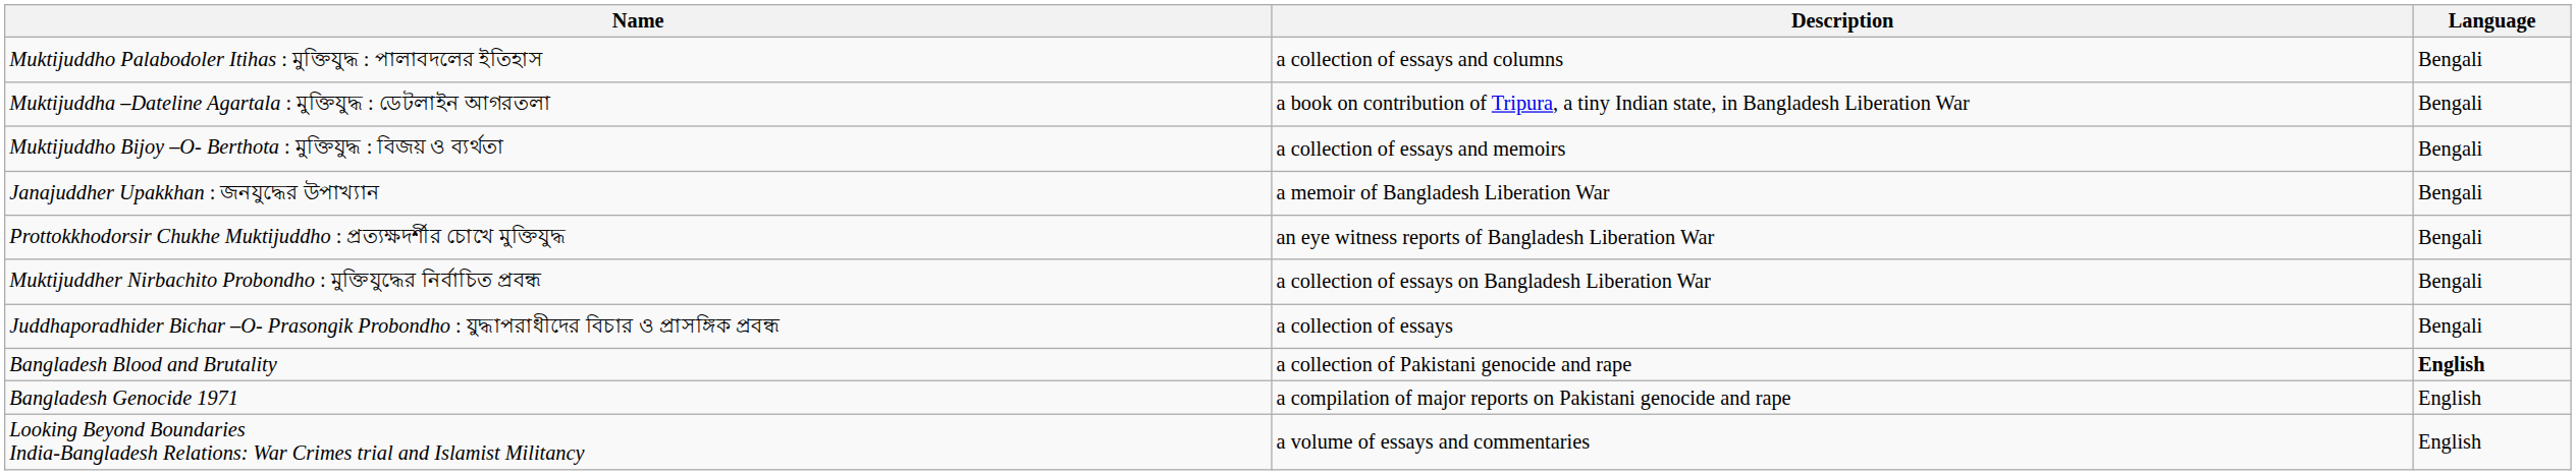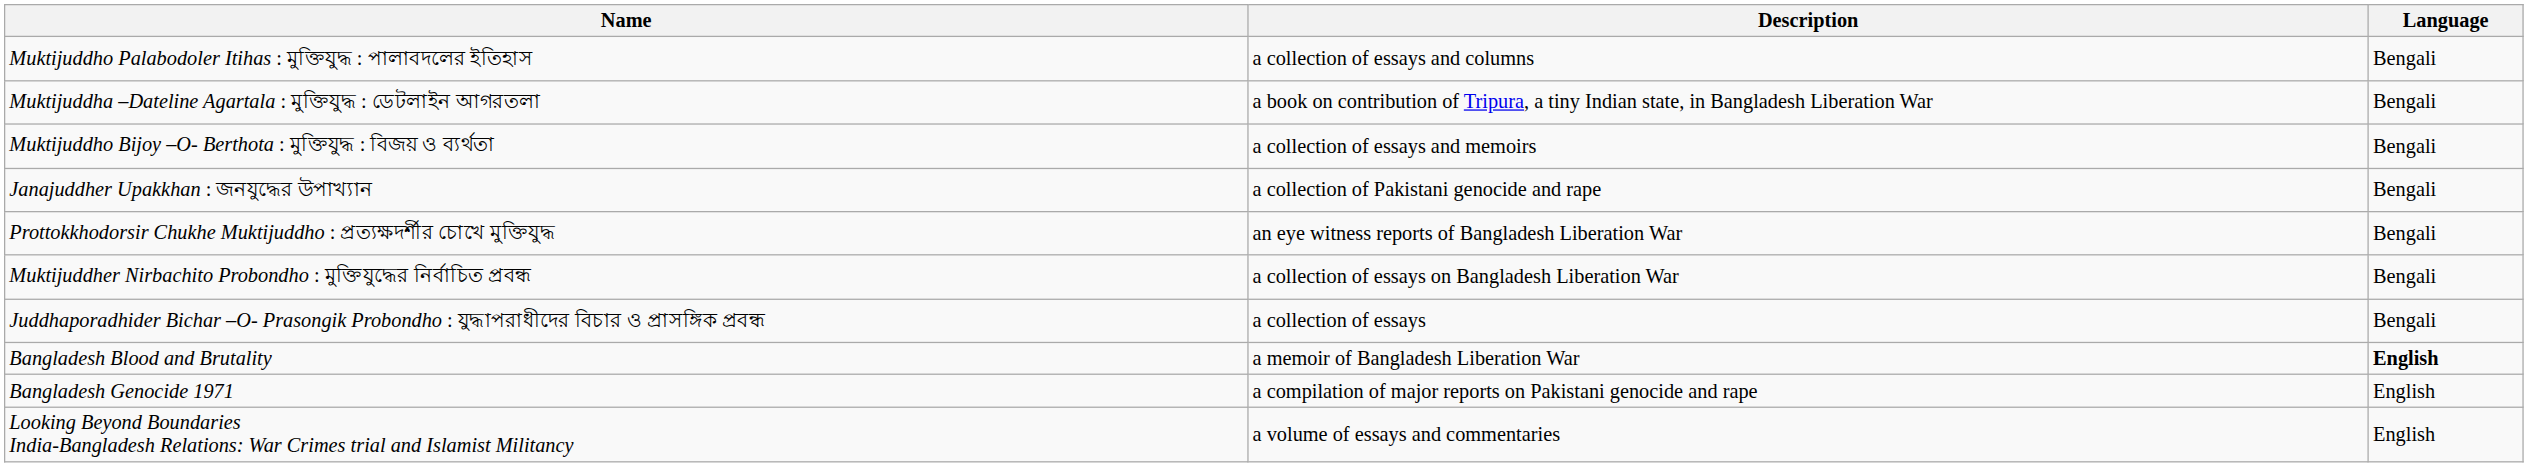 <table class="wikitable sortable" width="100%">
 <tr>
 <th>Name</th>
 <th>Description</th>
 <th>Language</th>
 </tr>
 <tr>
 <td><em>Muktijuddho Palabodoler Itihas</em> : মুক্তিযুদ্ধ : পালাবদলের ইতিহাস</td>
 <td>a collection of essays and columns</td>
 <td>Bengali</td>
 </tr>
 <tr>
 <td><em>Muktijuddha –Dateline Agartala</em> : মুক্তিযুদ্ধ : ডেটলাইন আগরতলা</td>
 <td>a book on contribution of <a href='#'>Tripura</a>, a tiny Indian state, in Bangladesh Liberation War</td>
 <td>Bengali</td>
 </tr>
 <tr>
 <td><em>Muktijuddho Bijoy –O- Berthota</em> : মুক্তিযুদ্ধ : বিজয় ও ব্যর্থতা</td>
 <td>a collection of essays and memoirs</td>
 <td>Bengali</td>
 </tr>
 <tr>
 <td><em>Janajuddher Upakkhan</em> : জনযুদ্ধের উপাখ্যান</td>
-<td>a memoir of Bangladesh Liberation War</td>
+<td>a collection of Pakistani genocide and rape</td>
 <td>Bengali</td>
 </tr>
 <tr>
 <td><em>Prottokkhodorsir Chukhe Muktijuddho</em> : প্রত্যক্ষদর্শীর চোখে মুক্তিযুদ্ধ</td>
 <td>an eye witness reports of Bangladesh Liberation War</td>
 <td>Bengali</td>
 </tr>
 <tr>
 <td><em>Muktijuddher Nirbachito Probondho</em> : মুক্তিযুদ্ধের নির্বাচিত প্রবন্ধ</td>
 <td>a collection of essays on Bangladesh Liberation War</td>
 <td>Bengali</td>
 </tr>
 <tr>
 <td><em>Juddhaporadhider Bichar –O- Prasongik Probondho</em> : যুদ্ধাপরাধীদের বিচার ও প্রাসঙ্গিক প্রবন্ধ</td>
 <td>a collection of essays</td>
 <td>Bengali</td>
 </tr>
 <tr>
 <td><em>Bangladesh Blood and Brutality</em> </td>
-<td>a collection of Pakistani genocide and rape</td>
+<td>a memoir of Bangladesh Liberation War</td>
 <td><strong>English</strong></td>
 </tr>
 <tr>
 <td><em>Bangladesh Genocide 1971</em></td>
 <td>a compilation of major reports on Pakistani genocide and rape</td>
 <td>English</td>
 </tr>
 <tr>
 <td><em>Looking Beyond Boundaries <br> India-Bangladesh Relations: War Crimes trial and Islamist Militancy</em></td>
 <td>a volume of essays and commentaries</td>
 <td>English</td>
 </tr>
 </table>
